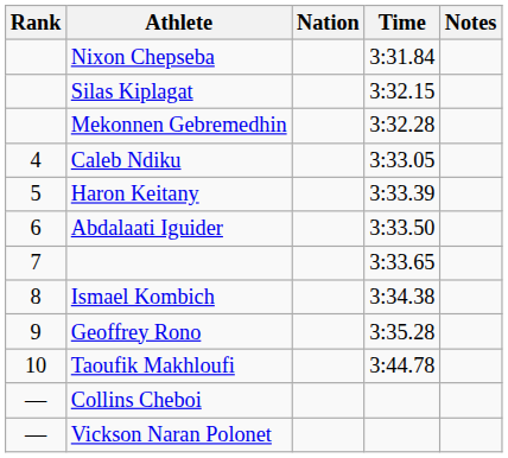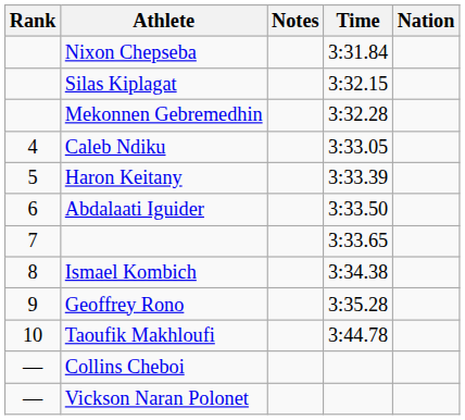 <table class="wikitable mw-datatable sortable" style="text-align:center;">
 <tr>
 <th>Rank</th>
 <th>Athlete</th>
+<th>Notes</th>
+<th>Time</th>
 <th>Nation</th>
-<th>Time</th>
-<th>Notes</th>
 </tr>
 <tr>
 <td></td>
 <td align=left><a href='#'>Nixon Chepseba</a></td>
+<td></td>
+<td>3:31.84</td>
 <td align=left></td>
-<td>3:31.84</td>
-<td></td>
 </tr>
 <tr>
 <td></td>
 <td align=left><a href='#'>Silas Kiplagat</a></td>
+<td></td>
+<td>3:32.15</td>
 <td align=left></td>
-<td>3:32.15</td>
-<td></td>
 </tr>
 <tr>
 <td></td>
 <td align=left><a href='#'>Mekonnen Gebremedhin</a></td>
+<td></td>
+<td>3:32.28</td>
 <td align=left></td>
-<td>3:32.28</td>
-<td></td>
 </tr>
 <tr>
 <td>4</td>
 <td align=left><a href='#'>Caleb Ndiku</a></td>
+<td></td>
+<td>3:33.05</td>
 <td align=left></td>
-<td>3:33.05</td>
-<td></td>
 </tr>
 <tr>
 <td>5</td>
 <td align=left><a href='#'>Haron Keitany</a></td>
+<td></td>
+<td>3:33.39</td>
 <td align=left></td>
-<td>3:33.39</td>
-<td></td>
 </tr>
 <tr>
 <td>6</td>
 <td align=left><a href='#'>Abdalaati Iguider</a></td>
+<td></td>
+<td>3:33.50</td>
 <td align=left></td>
-<td>3:33.50</td>
-<td></td>
 </tr>
 <tr>
 <td>7</td>
 <td align=left></td>
+<td></td>
+<td>3:33.65</td>
 <td align=left></td>
-<td>3:33.65</td>
-<td></td>
 </tr>
 <tr>
 <td>8</td>
 <td align=left><a href='#'>Ismael Kombich</a></td>
+<td></td>
+<td>3:34.38</td>
 <td align=left></td>
-<td>3:34.38</td>
-<td></td>
 </tr>
 <tr>
 <td>9</td>
 <td align=left><a href='#'>Geoffrey Rono</a></td>
+<td></td>
+<td>3:35.28</td>
 <td align=left></td>
-<td>3:35.28</td>
-<td></td>
 </tr>
 <tr>
 <td>10</td>
 <td align=left><a href='#'>Taoufik Makhloufi</a></td>
+<td></td>
+<td>3:44.78</td>
 <td align=left></td>
-<td>3:44.78</td>
-<td></td>
 </tr>
 <tr>
 <td>—</td>
 <td align=left><a href='#'>Collins Cheboi</a></td>
-<td align=left></td>
 <td></td>
 <td></td>
+<td align=left></td>
 </tr>
 <tr>
 <td>—</td>
 <td align=left><a href='#'>Vickson Naran Polonet</a></td>
-<td align=left></td>
 <td></td>
 <td></td>
+<td align=left></td>
 </tr>
 </table>
